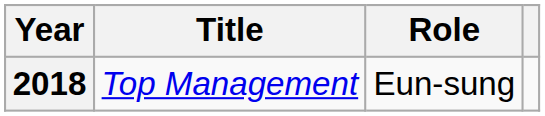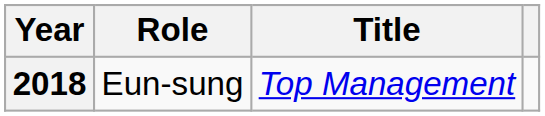 <table class="wikitable plainrowheaders">
 <tr>
 <th scope="col">Year</th>
+<th scope="col">Role</th>
 <th scope="col">Title</th>
-<th scope="col">Role</th>
 <th scope="col" class="unsortable"></th>
 </tr>
 <tr>
 <th scope="row">2018</th>
+<td>Eun-sung</td>
 <td><em><a href='#'>Top Management</a></em></td>
-<td>Eun-sung</td>
 <td style="text-align:center"></td>
 </tr>
 </table>
